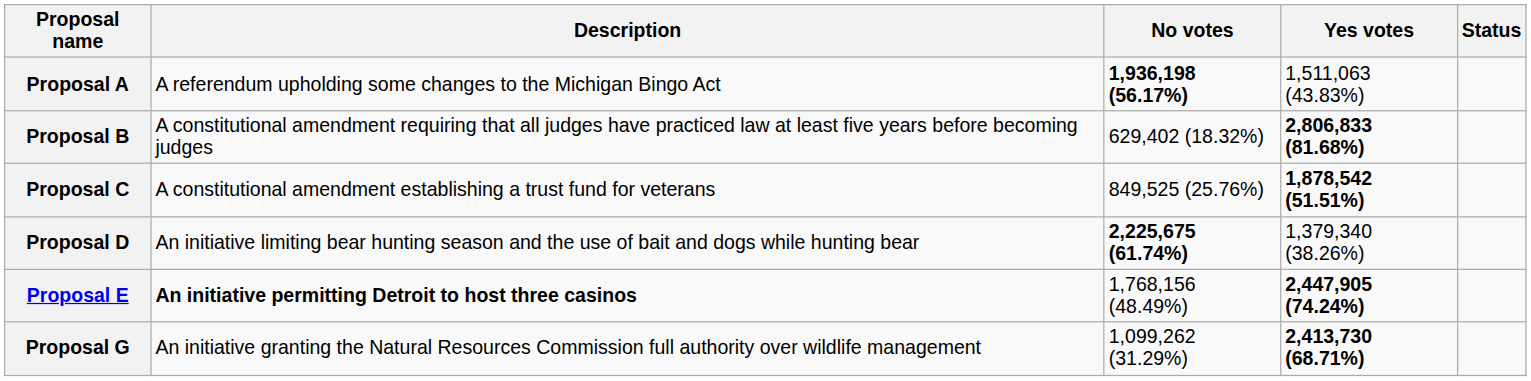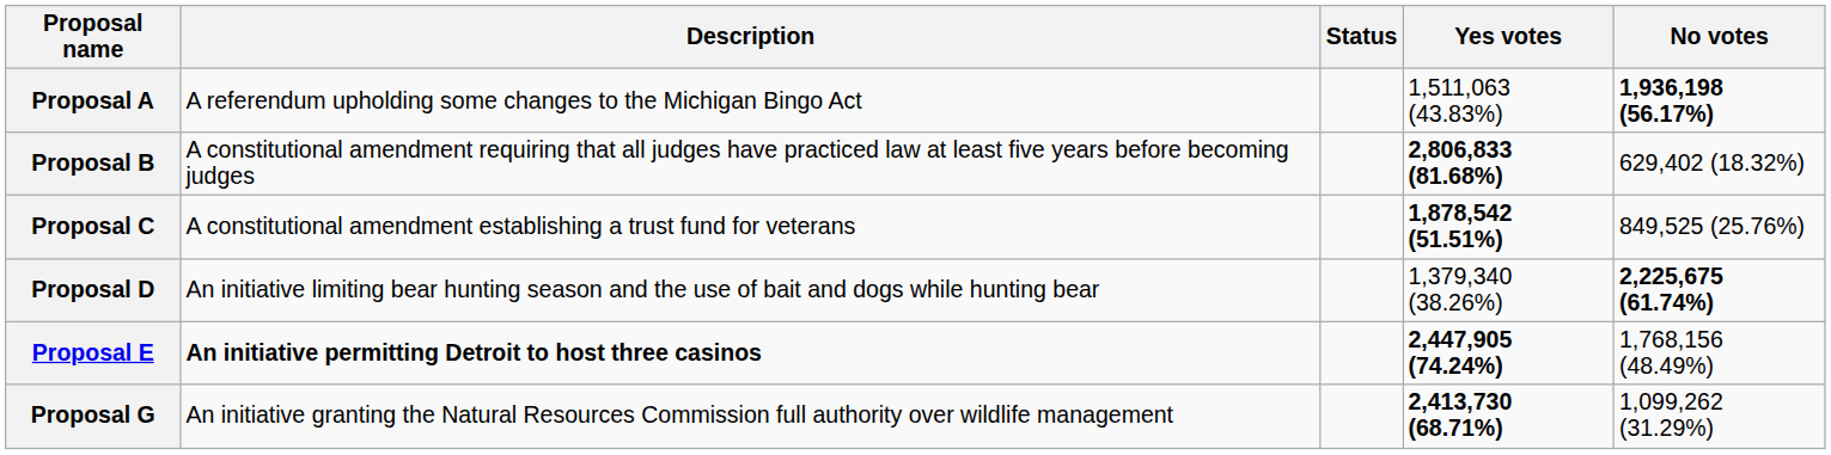 <table class="wikitable sortable plainrowheaders">
 <tr>
 <th scope="col">Proposal name</th>
 <th class="unsortable" scope="col">Description</th>
+<th scope="col">Status</th>
+<th scope="col">Yes votes</th>
 <th scope="col">No votes</th>
-<th scope="col">Yes votes</th>
-<th scope="col">Status</th>
 </tr>
 <tr>
 <th scope="row">Proposal A</th>
 <td>A referendum upholding some changes to the Michigan Bingo Act</td>
+<td></td>
+<td>1,511,063 (43.83%)</td>
 <td><strong>1,936,198 (56.17%)</strong></td>
-<td>1,511,063 (43.83%)</td>
-<td></td>
 </tr>
 <tr>
 <th scope="row">Proposal B</th>
 <td>A constitutional amendment requiring that all judges have practiced law at least five years before becoming judges</td>
+<td></td>
+<td><strong>2,806,833 (81.68%)</strong></td>
 <td>629,402 (18.32%)</td>
-<td><strong>2,806,833 (81.68%)</strong></td>
-<td></td>
 </tr>
 <tr>
 <th scope="row">Proposal C</th>
 <td>A constitutional amendment establishing a trust fund for veterans</td>
+<td></td>
+<td><strong>1,878,542 (51.51%)</strong></td>
 <td>849,525 (25.76%)</td>
-<td><strong>1,878,542 (51.51%)</strong></td>
-<td></td>
 </tr>
 <tr>
 <th scope="row">Proposal D</th>
 <td>An initiative limiting bear hunting season and the use of bait and dogs while hunting bear</td>
+<td></td>
+<td>1,379,340 (38.26%)</td>
 <td><strong>2,225,675 (61.74%)</strong></td>
-<td>1,379,340 (38.26%)</td>
-<td></td>
 </tr>
 <tr>
 <th scope="row"><a href='#'>Proposal E</a></th>
 <td><strong>An initiative permitting Detroit to host three casinos</strong></td>
+<td></td>
+<td><strong>2,447,905 (74.24%)</strong></td>
 <td>1,768,156 (48.49%)</td>
-<td><strong>2,447,905 (74.24%)</strong></td>
-<td></td>
 </tr>
 <tr>
 <th scope="row">Proposal G</th>
 <td>An initiative granting the Natural Resources Commission full authority over wildlife management</td>
+<td></td>
+<td><strong>2,413,730 (68.71%)</strong></td>
 <td>1,099,262 (31.29%)</td>
-<td><strong>2,413,730 (68.71%)</strong></td>
-<td></td>
 </tr>
 </table>
